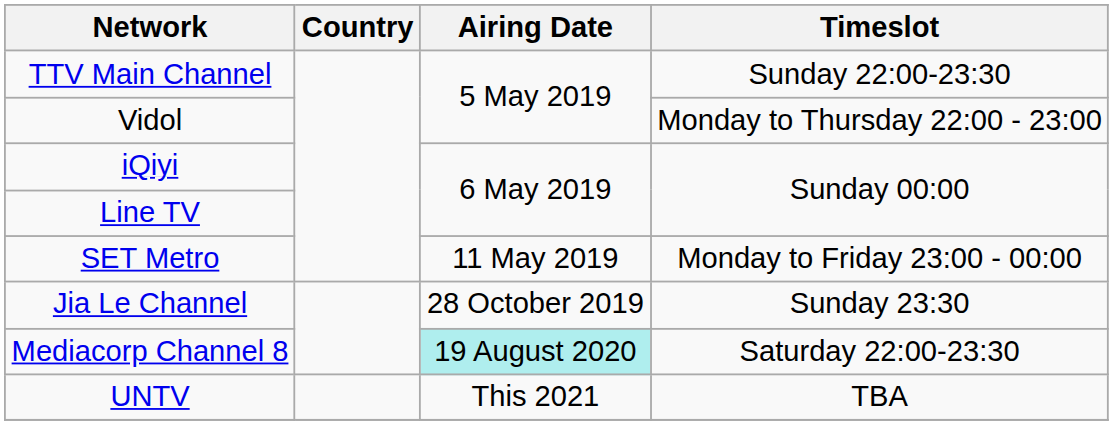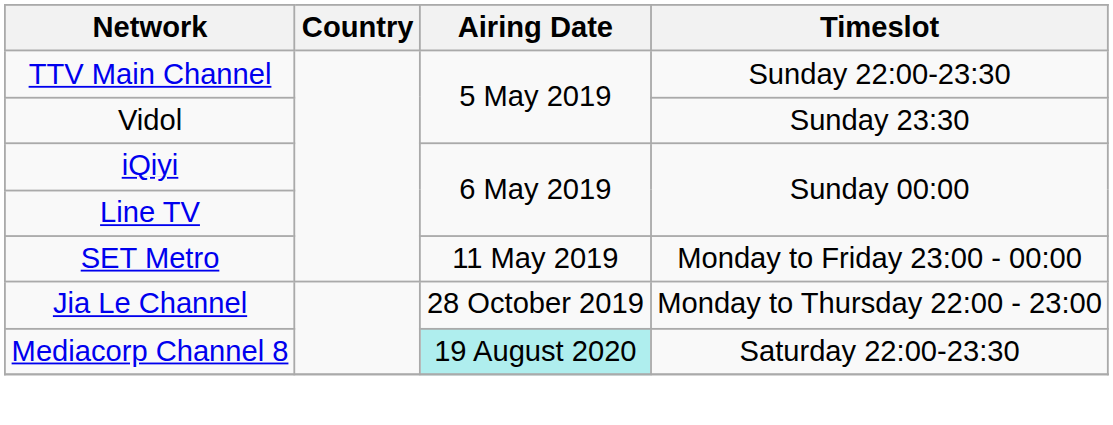 <table class="wikitable" style="text-align:center">
 <tr>
 <th>Network</th>
 <th>Country</th>
 <th>Airing Date</th>
 <th>Timeslot</th>
 </tr>
 <tr>
 <td style="text-align: center;"><a href='#'>TTV Main Channel</a></td>
 <td rowspan="5"></td>
 <td rowspan="2" style="text-align: center;">5 May 2019</td>
 <td style="text-align: center;">Sunday 22:00-23:30</td>
 </tr>
 <tr>
 <td style="text-align: center;">Vidol</td>
-<td style="text-align: center;">Monday to Thursday 22:00 - 23:00</td>
+<td style="text-align: center;">Sunday 23:30</td>
 </tr>
 <tr>
 <td style="text-align: center;"><a href='#'>iQiyi</a></td>
 <td rowspan="2" style="text-align: center;">6 May 2019</td>
 <td rowspan="2" style="text-align: center;">Sunday 00:00</td>
 </tr>
 <tr>
 <td><a href='#'>Line TV</a></td>
 </tr>
 <tr>
 <td style="text-align: center;"><a href='#'>SET Metro</a></td>
 <td style="text-align: center;">11 May 2019</td>
 <td style="text-align: center;">Monday to Friday 23:00 - 00:00</td>
 </tr>
 <tr>
 <td style="text-align: center;"><a href='#'>Jia Le Channel</a></td>
 <td rowspan="2"></td>
 <td style="text-align: center;">28 October 2019</td>
-<td style="text-align: center;">Sunday 23:30</td>
+<td style="text-align: center;">Monday to Thursday 22:00 - 23:00</td>
 </tr>
 <tr>
 <td style="text-align: center;"><a href='#'>Mediacorp Channel 8</a></td>
 <td style="background: paleturquoise; text-align: center;">19 August 2020</td>
 <td style="text-align: center;">Saturday 22:00-23:30</td>
 </tr>
 <tr>
-<td style="text-align: center;"><a href='#'>UNTV</a></td>
-<td></td>
-<td style="text-align: center;">This 2021</td>
-<td style="text-align: center;">TBA</td>
-</tr>
-<tr>
 </tr>
 </table>
